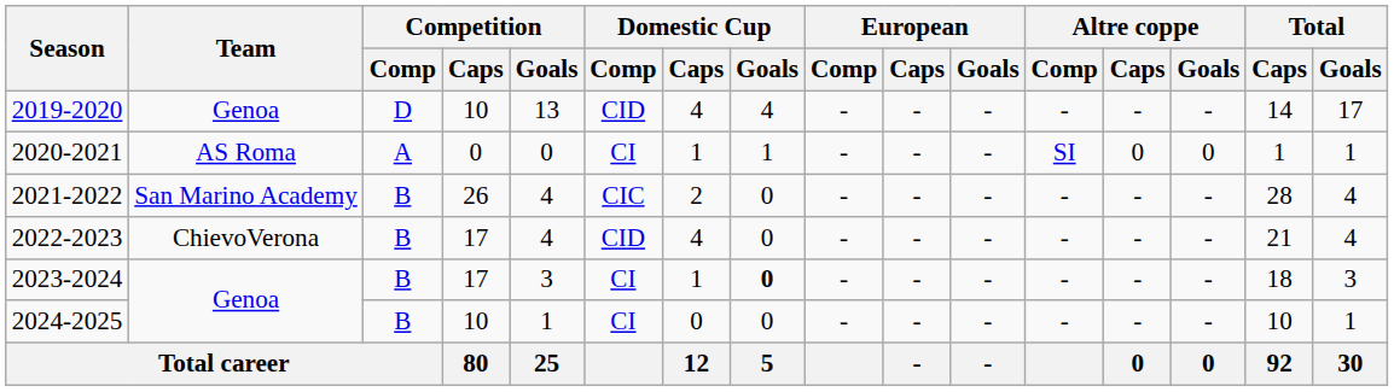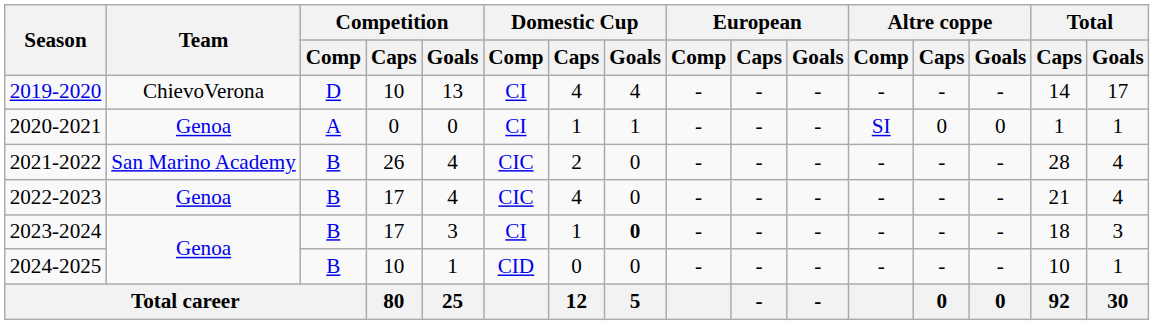 <table class="wikitable center" style="text-align:center; font-size:90%">
 <tr>
 <th rowspan="2">Season</th>
 <th rowspan="2">Team</th>
 <th colspan="3">Competition</th>
 <th colspan="3">Domestic Cup</th>
 <th colspan="3">European</th>
 <th colspan="3">Altre coppe</th>
 <th colspan="2">Total</th>
 </tr>
 <tr>
 <th>Comp</th>
 <th>Caps</th>
 <th>Goals</th>
 <th>Comp</th>
 <th>Caps</th>
 <th>Goals</th>
 <th>Comp</th>
 <th>Caps</th>
 <th>Goals</th>
 <th>Comp</th>
 <th>Caps</th>
 <th>Goals</th>
 <th>Caps</th>
 <th>Goals</th>
 </tr>
 <tr>
 <td><a href='#'>2019-2020</a></td>
-<td> <a href='#'>Genoa</a></td>
+<td> ChievoVerona</td>
 <td><a href='#'>D</a></td>
 <td>10</td>
 <td>13</td>
-<td><a href='#'>CID</a></td>
+<td><a href='#'>CI</a></td>
 <td>4</td>
 <td>4</td>
 <td>-</td>
 <td>-</td>
 <td>-</td>
 <td>-</td>
 <td>-</td>
 <td>-</td>
 <td>14</td>
 <td>17</td>
 </tr>
 <tr>
 <td>2020-2021</td>
-<td> <a href='#'>AS Roma</a></td>
+<td> <a href='#'>Genoa</a></td>
 <td><a href='#'>A</a></td>
 <td>0</td>
 <td>0</td>
 <td><a href='#'>CI</a></td>
 <td>1</td>
 <td>1</td>
 <td>-</td>
 <td>-</td>
 <td>-</td>
 <td><a href='#'>SI</a></td>
 <td>0</td>
 <td>0</td>
 <td>1</td>
 <td>1</td>
 </tr>
 <tr>
 <td>2021-2022</td>
 <td> <a href='#'>San Marino Academy</a></td>
 <td><a href='#'>B</a></td>
 <td>26</td>
 <td>4</td>
 <td><a href='#'>CIC</a></td>
 <td>2</td>
 <td>0</td>
 <td>-</td>
 <td>-</td>
 <td>-</td>
 <td>-</td>
 <td>-</td>
 <td>-</td>
 <td>28</td>
 <td>4</td>
 </tr>
 <tr>
 <td>2022-2023</td>
-<td> ChievoVerona</td>
+<td> <a href='#'>Genoa</a></td>
 <td><a href='#'>B</a></td>
 <td>17</td>
 <td>4</td>
-<td><a href='#'>CID</a></td>
+<td><a href='#'>CIC</a></td>
 <td>4</td>
 <td>0</td>
 <td>-</td>
 <td>-</td>
 <td>-</td>
 <td>-</td>
 <td>-</td>
 <td>-</td>
 <td>21</td>
 <td>4</td>
 </tr>
 <tr>
 <td>2023-2024</td>
 <td rowspan="2"> <a href='#'>Genoa</a></td>
 <td><a href='#'>B</a></td>
 <td>17</td>
 <td>3</td>
 <td><a href='#'>CI</a></td>
 <td>1</td>
 <td><strong>0</strong></td>
 <td>-</td>
 <td>-</td>
 <td>-</td>
 <td>-</td>
 <td>-</td>
 <td>-</td>
 <td>18</td>
 <td>3</td>
 </tr>
 <tr>
 <td>2024-2025</td>
 <td><a href='#'>B</a></td>
 <td>10</td>
 <td>1</td>
-<td><a href='#'>CI</a></td>
+<td><a href='#'>CID</a></td>
 <td>0</td>
 <td>0</td>
 <td>-</td>
 <td>-</td>
 <td>-</td>
 <td>-</td>
 <td>-</td>
 <td>-</td>
 <td>10</td>
 <td>1</td>
 </tr>
 <tr>
 <th colspan="3">Total career</th>
 <th>80</th>
 <th>25</th>
 <th></th>
 <th>12</th>
 <th>5</th>
 <th></th>
 <th>-</th>
 <th>-</th>
 <th></th>
 <th>0</th>
 <th>0</th>
 <th>92</th>
 <th>30</th>
 </tr>
 </table>
